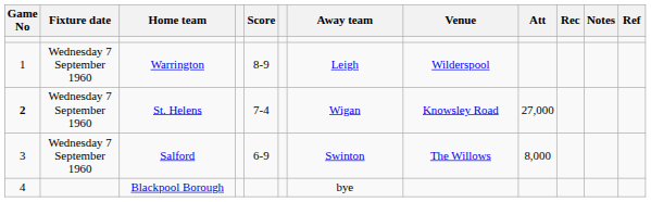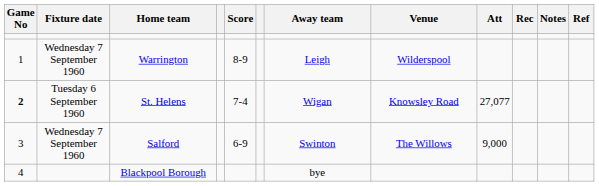 <table class="wikitable" style="text-align:center;">
 <tr>
 <th width=20 abbr="No">Game No</th>
 <th width=100 abbr="Date">Fixture date</th>
 <th width=150 abbr="Home team">Home team</th>
 <th width=5 abbr="space"></th>
 <th width=20 abbr="Score">Score</th>
 <th width=5 abbr="space"></th>
 <th width=150 abbr="Away team">Away team</th>
 <th width=150 abbr="Venue">Venue</th>
 <th width=30 abbr="Att">Att</th>
 <th width=30 abbr="Rec">Rec</th>
 <th width=20 abbr="Notes">Notes</th>
 <th width=30 abbr="Ref">Ref</th>
 </tr>
 <tr>
 <td></td>
 <td></td>
 <td></td>
 <td></td>
 <td></td>
 <td></td>
 <td></td>
 <td></td>
 <td></td>
 <td></td>
 <td></td>
 </tr>
 <tr>
 <td>1</td>
 <td>Wednesday 7 September 1960</td>
 <td><a href='#'>Warrington</a></td>
 <td></td>
 <td>8-9</td>
 <td></td>
 <td><a href='#'>Leigh</a></td>
 <td><a href='#'>Wilderspool</a></td>
 <td></td>
 <td></td>
 <td></td>
 <td></td>
 </tr>
 <tr>
 <td><strong>2</strong></td>
-<td>Wednesday 7 September 1960</td>
+<td>Tuesday 6 September 1960</td>
 <td><a href='#'>St. Helens</a></td>
 <td></td>
 <td>7-4</td>
 <td></td>
 <td><a href='#'>Wigan</a></td>
 <td><a href='#'>Knowsley Road</a></td>
-<td>27,000</td>
+<td>27,077</td>
 <td></td>
 <td></td>
 <td></td>
 </tr>
 <tr>
 <td>3</td>
 <td>Wednesday 7 September 1960</td>
 <td><a href='#'>Salford</a></td>
 <td></td>
 <td>6-9</td>
 <td></td>
 <td><a href='#'>Swinton</a></td>
 <td><a href='#'>The Willows</a></td>
-<td>8,000</td>
+<td>9,000</td>
 <td></td>
 <td></td>
 <td></td>
 </tr>
 <tr>
 <td>4</td>
 <td></td>
 <td><a href='#'>Blackpool Borough</a></td>
 <td></td>
 <td></td>
 <td></td>
 <td>bye</td>
 <td></td>
 <td></td>
 <td></td>
 <td></td>
 <td></td>
 </tr>
 </table>
